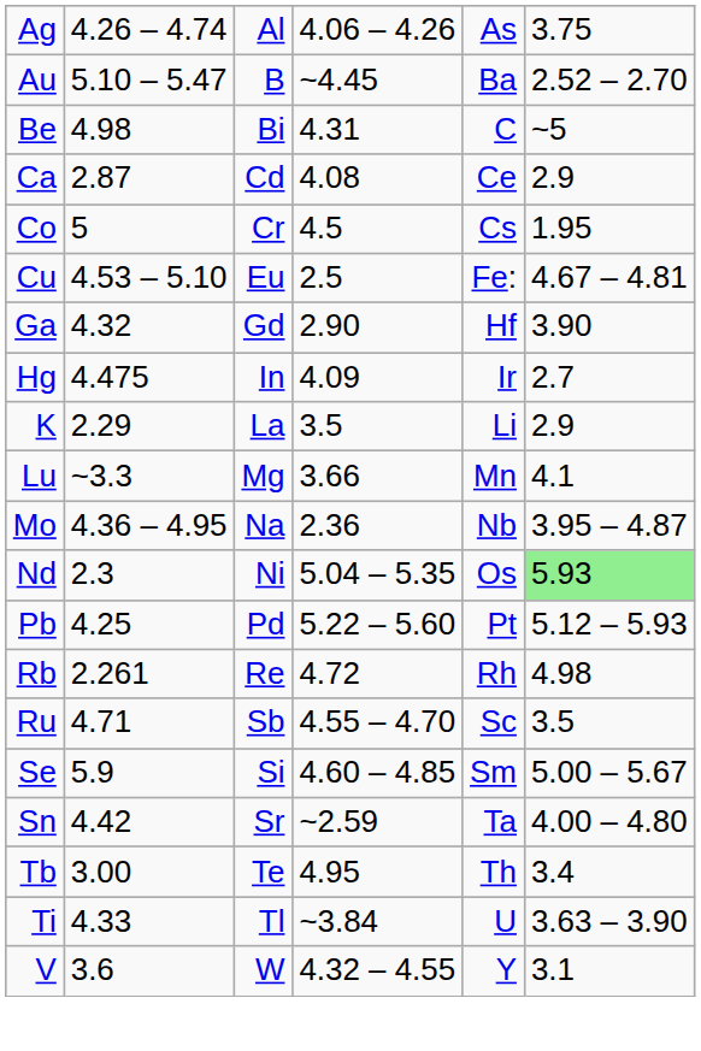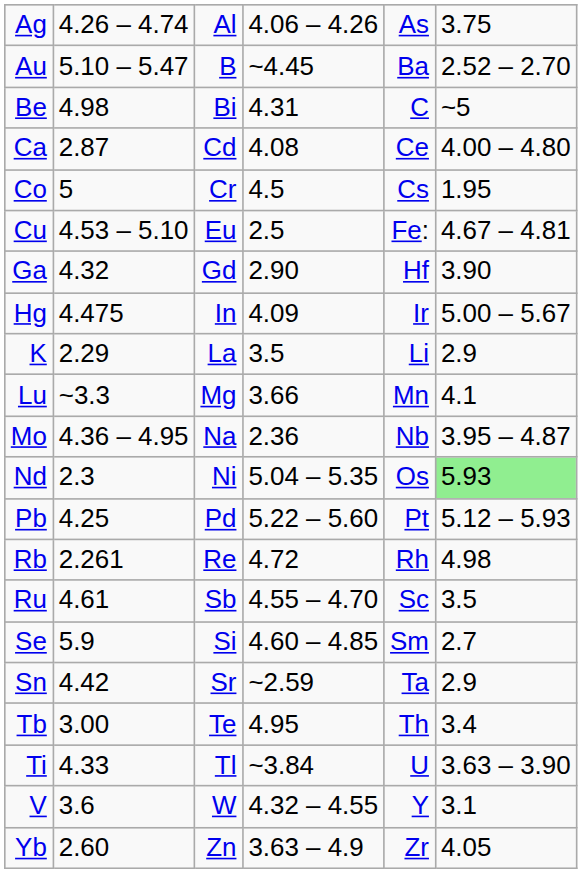 <table class="wikitable" reference>
 <tr>
 <td align="right"><a href='#'>Ag</a></td>
 <td>4.26 – 4.74</td>
 <td align="right"><a href='#'>Al</a></td>
 <td>4.06 – 4.26</td>
 <td align="right"><a href='#'>As</a></td>
 <td>3.75</td>
 </tr>
 <tr>
 <td align="right"><a href='#'>Au</a></td>
 <td>5.10 – 5.47</td>
 <td align="right"><a href='#'>B</a></td>
 <td>~4.45</td>
 <td align="right"><a href='#'>Ba</a></td>
 <td>2.52 – 2.70</td>
 </tr>
 <tr>
 <td align="right"><a href='#'>Be</a></td>
 <td>4.98</td>
 <td align="right"><a href='#'>Bi</a></td>
 <td>4.31</td>
 <td align="right"><a href='#'>C</a></td>
 <td>~5</td>
 </tr>
 <tr>
 <td align="right"><a href='#'>Ca</a></td>
 <td>2.87</td>
 <td align="right"><a href='#'>Cd</a></td>
 <td>4.08</td>
 <td align="right"><a href='#'>Ce</a></td>
-<td>2.9</td>
+<td>4.00 – 4.80</td>
 </tr>
 <tr>
 <td align="right"><a href='#'>Co</a></td>
 <td>5</td>
 <td align="right"><a href='#'>Cr</a></td>
 <td>4.5</td>
 <td align="right"><a href='#'>Cs</a></td>
 <td>1.95</td>
 </tr>
 <tr>
 <td align="right"><a href='#'>Cu</a></td>
 <td>4.53 – 5.10</td>
 <td align="right"><a href='#'>Eu</a></td>
 <td>2.5</td>
 <td align="right"><a href='#'>Fe</a>:</td>
 <td>4.67 – 4.81</td>
 </tr>
 <tr>
 <td align="right"><a href='#'>Ga</a></td>
 <td>4.32</td>
 <td align="right"><a href='#'>Gd</a></td>
 <td>2.90</td>
 <td align="right"><a href='#'>Hf</a></td>
 <td>3.90</td>
 </tr>
 <tr>
 <td align="right"><a href='#'>Hg</a></td>
 <td>4.475</td>
 <td align="right"><a href='#'>In</a></td>
 <td>4.09</td>
 <td align="right"><a href='#'>Ir</a></td>
-<td>2.7</td>
+<td>5.00 – 5.67</td>
 </tr>
 <tr>
 <td align="right"><a href='#'>K</a></td>
 <td>2.29</td>
 <td align="right"><a href='#'>La</a></td>
 <td>3.5</td>
 <td align="right"><a href='#'>Li</a></td>
 <td>2.9</td>
 </tr>
 <tr>
 <td align="right"><a href='#'>Lu</a></td>
 <td>~3.3</td>
 <td align="right"><a href='#'>Mg</a></td>
 <td>3.66</td>
 <td align="right"><a href='#'>Mn</a></td>
 <td>4.1</td>
 </tr>
 <tr>
 <td align="right"><a href='#'>Mo</a></td>
 <td>4.36 – 4.95</td>
 <td align="right"><a href='#'>Na</a></td>
 <td>2.36</td>
 <td align="right"><a href='#'>Nb</a></td>
 <td>3.95 – 4.87</td>
 </tr>
 <tr>
 <td align="right"><a href='#'>Nd</a></td>
 <td>2.3</td>
 <td align="right"><a href='#'>Ni</a></td>
 <td>5.04 – 5.35</td>
 <td align="right"><a href='#'>Os</a></td>
 <td style="background: lightgreen;">5.93</td>
 </tr>
 <tr>
 <td align="right"><a href='#'>Pb</a></td>
 <td>4.25</td>
 <td align="right"><a href='#'>Pd</a></td>
 <td>5.22 – 5.60</td>
 <td align="right"><a href='#'>Pt</a></td>
 <td>5.12 – 5.93</td>
 </tr>
 <tr>
 <td align="right"><a href='#'>Rb</a></td>
 <td>2.261</td>
 <td align="right"><a href='#'>Re</a></td>
 <td>4.72</td>
 <td align="right"><a href='#'>Rh</a></td>
 <td>4.98</td>
 </tr>
 <tr>
 <td align="right"><a href='#'>Ru</a></td>
-<td>4.71</td>
+<td>4.61</td>
 <td align="right"><a href='#'>Sb</a></td>
 <td>4.55 – 4.70</td>
 <td align="right"><a href='#'>Sc</a></td>
 <td>3.5</td>
 </tr>
 <tr>
 <td align="right"><a href='#'>Se</a></td>
 <td>5.9</td>
 <td align="right"><a href='#'>Si</a></td>
 <td>4.60 – 4.85</td>
 <td align="right"><a href='#'>Sm</a></td>
-<td>5.00 – 5.67</td>
+<td>2.7</td>
 </tr>
 <tr>
 <td align="right"><a href='#'>Sn</a></td>
 <td>4.42</td>
 <td align="right"><a href='#'>Sr</a></td>
 <td>~2.59</td>
 <td align="right"><a href='#'>Ta</a></td>
-<td>4.00 – 4.80</td>
+<td>2.9</td>
 </tr>
 <tr>
 <td align="right"><a href='#'>Tb</a></td>
 <td>3.00</td>
 <td align="right"><a href='#'>Te</a></td>
 <td>4.95</td>
 <td align="right"><a href='#'>Th</a></td>
 <td>3.4</td>
 </tr>
 <tr>
 <td align="right"><a href='#'>Ti</a></td>
 <td>4.33</td>
 <td align="right"><a href='#'>Tl</a></td>
 <td>~3.84</td>
 <td align="right"><a href='#'>U</a></td>
 <td>3.63 – 3.90</td>
 </tr>
 <tr>
 <td align="right"><a href='#'>V</a></td>
 <td>3.6</td>
 <td align="right"><a href='#'>W</a></td>
 <td>4.32 – 4.55</td>
 <td align="right"><a href='#'>Y</a></td>
 <td>3.1</td>
 </tr>
+<tr>
+<td align="right"><a href='#'>Yb</a></td>
+<td>2.60</td>
+<td align="right"><a href='#'>Zn</a></td>
+<td>3.63 – 4.9</td>
+<td align="right"><a href='#'>Zr</a></td>
+<td>4.05</td>
+</tr>
 </table>
